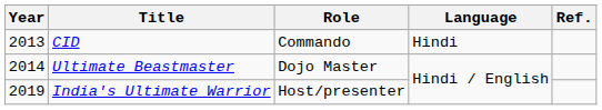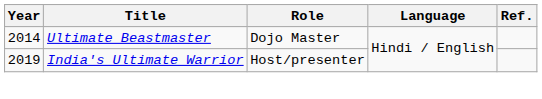 <table class="wikitable sortable">
 <tr>
 <th>Year</th>
 <th>Title</th>
 <th>Role</th>
 <th>Language</th>
 <th>Ref.</th>
-</tr>
-<tr>
-<td>2013</td>
-<td><em><a href='#'>CID</a></em></td>
-<td>Commando</td>
-<td>Hindi</td>
-<td></td>
 </tr>
 <tr>
 <td>2014</td>
 <td><em><a href='#'>Ultimate Beastmaster</a></em></td>
 <td>Dojo Master</td>
 <td rowspan="2">Hindi / English</td>
 <td></td>
 </tr>
 <tr>
 <td>2019</td>
 <td><em><a href='#'>India's Ultimate Warrior</a></em></td>
 <td>Host/presenter</td>
 <td></td>
 </tr>
 </table>
